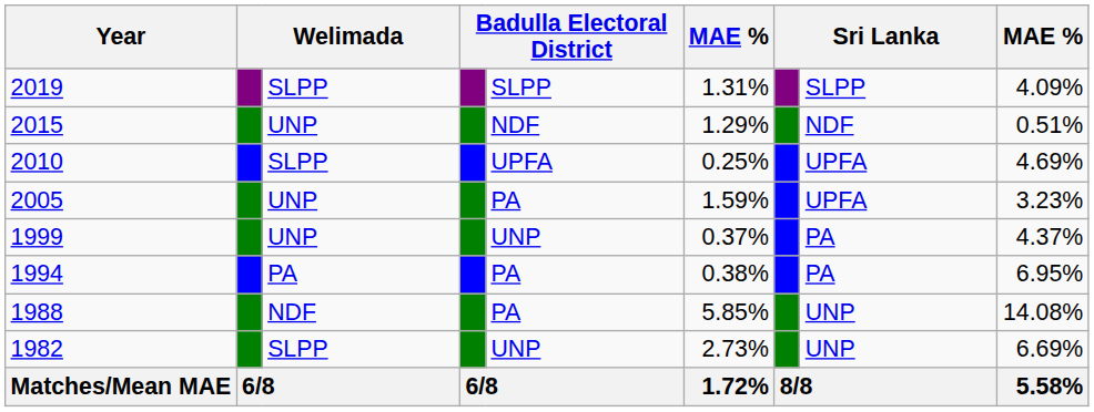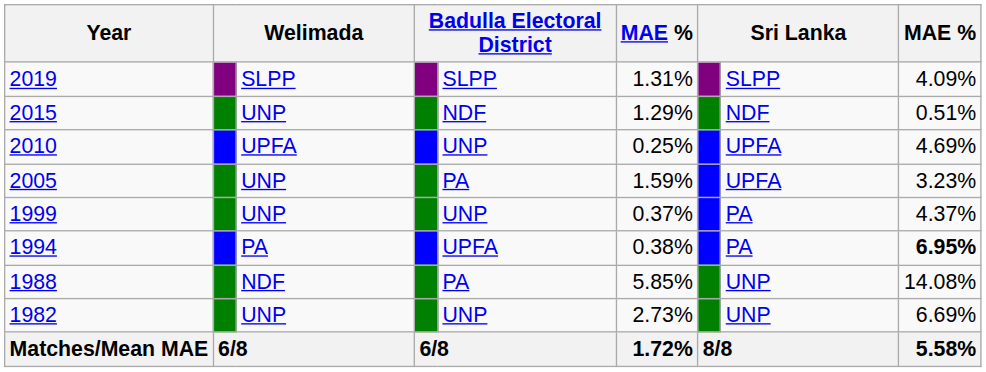 <table class="wikitable">
 <tr>
 <th>Year</th>
 <th colspan="2" width="144px">Welimada</th>
 <th colspan="2" width="144px"><a href='#'>Badulla Electoral District</a></th>
 <th><a href='#'>MAE</a> %</th>
 <th colspan="2" width="144px">Sri Lanka</th>
 <th>MAE %</th>
 </tr>
 <tr>
 <td><a href='#'>2019</a></td>
 <td style="background-color:purple;" width="10px"></td>
 <td style="text-align:left;"><a href='#'>SLPP</a></td>
 <td style="background-color:purple;" width="10px"></td>
 <td style="text-align:left;"><a href='#'>SLPP</a></td>
 <td style="text-align:right;">1.31%</td>
 <td style="background-color:purple;" width="10px"></td>
 <td style="text-align:left;"><a href='#'>SLPP</a></td>
 <td style="text-align:right;">4.09%</td>
 </tr>
 <tr>
 <td><a href='#'>2015</a></td>
 <td style="background-color:green;" width="10px"></td>
 <td style="text-align:left;"><a href='#'>UNP</a></td>
 <td style="background-color:green;" width="10px"></td>
 <td style="text-align:left;"><a href='#'>NDF</a></td>
 <td style="text-align:right;">1.29%</td>
 <td style="background-color:green;" width="10px"></td>
 <td style="text-align:left;"><a href='#'>NDF</a></td>
 <td style="text-align:right;">0.51%</td>
 </tr>
 <tr>
 <td><a href='#'>2010</a></td>
 <td style="background-color:blue;" width="10px"></td>
-<td style="text-align:left;"><a href='#'>SLPP</a></td>
+<td style="text-align:left;"><a href='#'>UPFA</a></td>
 <td style="background-color:blue;" width="10px"></td>
-<td style="text-align:left;"><a href='#'>UPFA</a></td>
+<td style="text-align:left;"><a href='#'>UNP</a></td>
 <td style="text-align:right;">0.25%</td>
 <td style="background-color:blue;" width="10px"></td>
 <td style="text-align:left;"><a href='#'>UPFA</a></td>
 <td style="text-align:right;">4.69%</td>
 </tr>
 <tr>
 <td><a href='#'>2005</a></td>
 <td style="background-color:green;" width="10px"></td>
 <td style="text-align:left;"><a href='#'>UNP</a></td>
 <td style="background-color:green;" width="10px"></td>
 <td style="text-align:left;"><a href='#'>PA</a></td>
 <td style="text-align:right;">1.59%</td>
 <td style="background-color:blue;" width="10px"></td>
 <td style="text-align:left;"><a href='#'>UPFA</a></td>
 <td style="text-align:right;">3.23%</td>
 </tr>
 <tr>
 <td><a href='#'>1999</a></td>
 <td style="background-color:green;" width="10px"></td>
 <td style="text-align:left;"><a href='#'>UNP</a></td>
 <td style="background-color:green;" width="10px"></td>
 <td style="text-align:left;"><a href='#'>UNP</a></td>
 <td style="text-align:right;">0.37%</td>
 <td style="background-color:blue;" width="10px"></td>
 <td style="text-align:left;"><a href='#'>PA</a></td>
 <td style="text-align:right;">4.37%</td>
 </tr>
 <tr>
 <td><a href='#'>1994</a></td>
 <td style="background-color:blue;" width="10px"></td>
 <td style="text-align:left;"><a href='#'>PA</a></td>
 <td style="background-color:blue;" width="10px"></td>
-<td style="text-align:left;"><a href='#'>PA</a></td>
+<td style="text-align:left;"><a href='#'>UPFA</a></td>
 <td style="text-align:right;">0.38%</td>
 <td style="background-color:blue;" width="10px"></td>
 <td style="text-align:left;"><a href='#'>PA</a></td>
-<td style="text-align:right;">6.95%</td>
+<td style="text-align:right;"><strong>6.95%</strong></td>
 </tr>
 <tr>
 <td><a href='#'>1988</a></td>
 <td style="background-color:green;" width="10px"></td>
 <td style="text-align:left;"><a href='#'>NDF</a></td>
 <td style="background-color:green;" width="10px"></td>
 <td style="text-align:left;"><a href='#'>PA</a></td>
 <td style="text-align:right;">5.85%</td>
 <td style="background-color:green;" width="10px"></td>
 <td style="text-align:left;"><a href='#'>UNP</a></td>
 <td style="text-align:right;">14.08%</td>
 </tr>
 <tr>
 <td><a href='#'>1982</a></td>
 <td style="background-color:green;" width="10px"></td>
-<td style="text-align:left;"><a href='#'>SLPP</a></td>
+<td style="text-align:left;"><a href='#'>UNP</a></td>
 <td style="background-color:green;" width="10px"></td>
 <td style="text-align:left;"><a href='#'>UNP</a></td>
 <td style="text-align:right;">2.73%</td>
 <td style="background-color:green;" width="10px"></td>
 <td style="text-align:left;"><a href='#'>UNP</a></td>
 <td style="text-align:right;">6.69%</td>
 </tr>
 <tr>
 <th>Matches/Mean MAE</th>
 <th style="text-align:left;"colspan="2" width="144px">6/8</th>
 <th style="text-align:left;"colspan="2" width="144px">6/8</th>
 <th style="text-align:right;">1.72%</th>
 <th style="text-align:left;"colspan="2" width="144px">8/8</th>
 <th style="text-align:right;">5.58%</th>
 </tr>
 </table>
